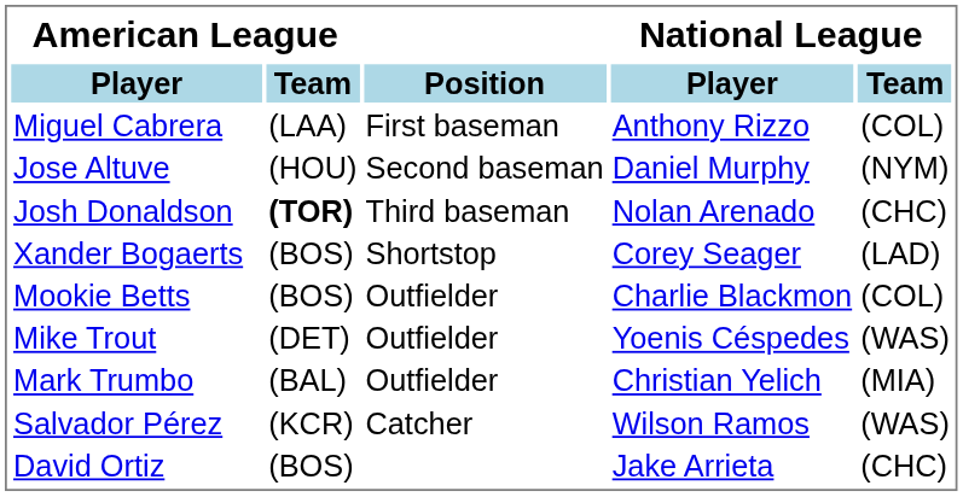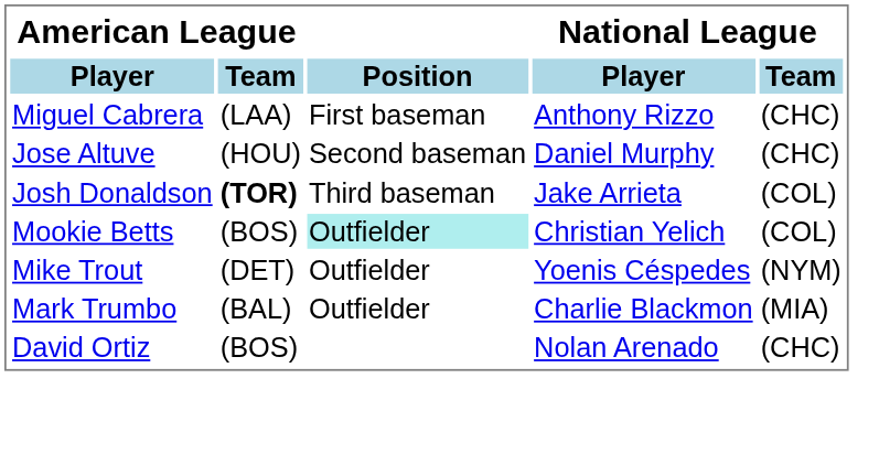 <table cellpadding="1"  style="width:auto; font-size:90%; border:1px solid gray;">
 <tr style="text-align:center; font-size:larger;">
 <th colspan=2>American League</th>
 <th></th>
 <th colspan=2>National League</th>
 </tr>
 <tr style="background:lightblue;">
 <th>Player</th>
 <th>Team</th>
 <th>Position</th>
 <th>Player</th>
 <th>Team</th>
 </tr>
 <tr>
 <td><a href='#'>Miguel Cabrera</a></td>
 <td>(LAA)</td>
 <td>First baseman</td>
 <td><a href='#'>Anthony Rizzo</a></td>
-<td>(COL)</td>
+<td>(CHC)</td>
 </tr>
 <tr>
 <td><a href='#'>Jose Altuve</a></td>
 <td>(HOU)</td>
 <td>Second baseman</td>
 <td><a href='#'>Daniel Murphy</a></td>
-<td>(NYM)</td>
+<td>(CHC)</td>
 </tr>
 <tr>
 <td><a href='#'>Josh Donaldson</a></td>
 <td><strong>(TOR)</strong></td>
 <td>Third baseman</td>
-<td><a href='#'>Nolan Arenado</a></td>
-<td>(CHC)</td>
-</tr>
-<tr>
-<td><a href='#'>Xander Bogaerts</a>  </td>
-<td>(BOS)</td>
-<td>Shortstop</td>
-<td><a href='#'>Corey Seager</a></td>
-<td>(LAD)</td>
+<td><a href='#'>Jake Arrieta</a>   </td>
+<td>(COL)</td>
 </tr>
 <tr>
 <td><a href='#'>Mookie Betts</a></td>
 <td>(BOS)</td>
-<td>Outfielder</td>
-<td><a href='#'>Charlie Blackmon</a></td>
+<td style="background: paleturquoise;">Outfielder</td>
+<td><a href='#'>Christian Yelich</a></td>
 <td>(COL)</td>
 </tr>
 <tr>
 <td><a href='#'>Mike Trout</a></td>
 <td>(DET)</td>
 <td>Outfielder</td>
 <td><a href='#'>Yoenis Céspedes</a></td>
-<td>(WAS)</td>
+<td>(NYM)</td>
 </tr>
 <tr>
 <td><a href='#'>Mark Trumbo</a></td>
 <td>(BAL)</td>
 <td>Outfielder</td>
-<td><a href='#'>Christian Yelich</a></td>
+<td><a href='#'>Charlie Blackmon</a></td>
 <td>(MIA)</td>
-</tr>
-<tr>
-<td><a href='#'>Salvador Pérez</a></td>
-<td>(KCR)</td>
-<td>Catcher</td>
-<td><a href='#'>Wilson Ramos</a></td>
-<td>(WAS)</td>
 </tr>
 <tr>
 <td><a href='#'>David Ortiz</a></td>
 <td>(BOS)</td>
 <td></td>
-<td><a href='#'>Jake Arrieta</a>   </td>
+<td><a href='#'>Nolan Arenado</a></td>
 <td>(CHC)</td>
 </tr>
 </table>
